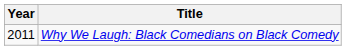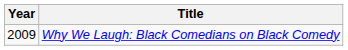 <table class="wikitable plainrowheaders sortable" style="margin-right: 0;">
 <tr>
 <th>Year</th>
 <th>Title</th>
 </tr>
 <tr>
-<td>2011</td>
+<td>2009</td>
 <td><em><a href='#'>Why We Laugh: Black Comedians on Black Comedy</a></em></td>
 </tr>
 </table>
